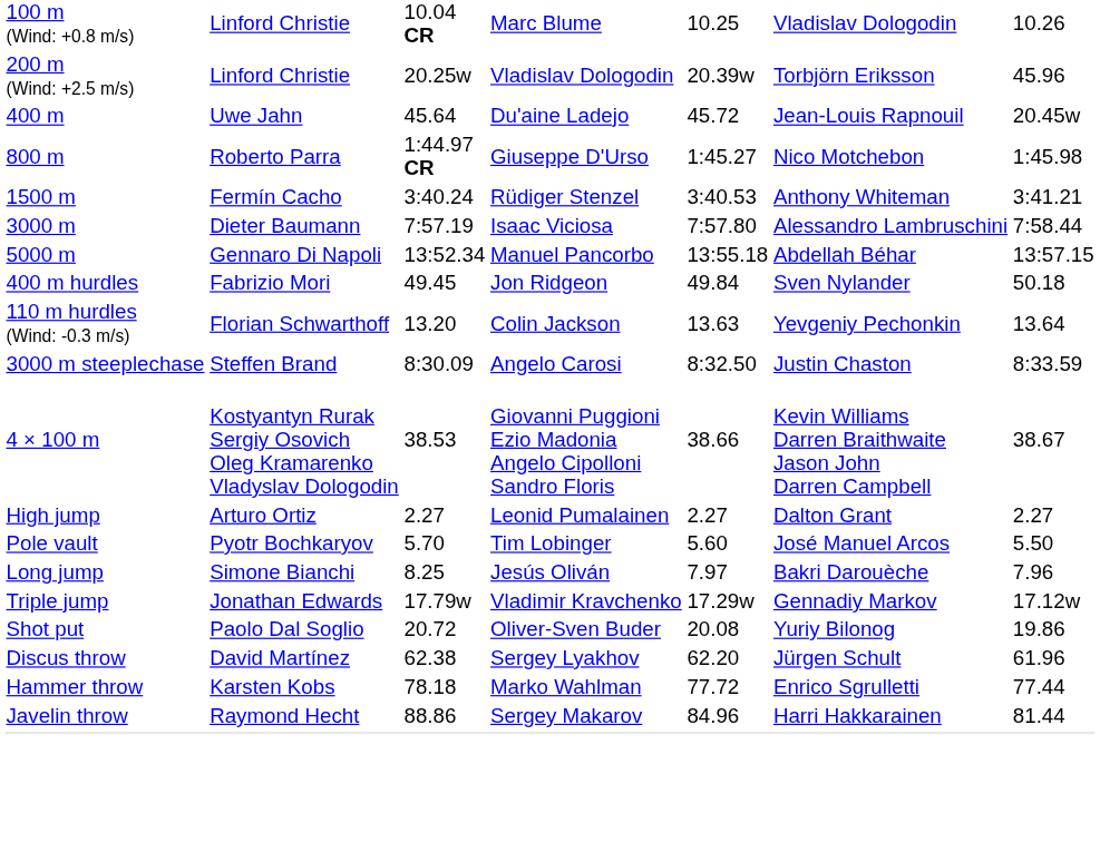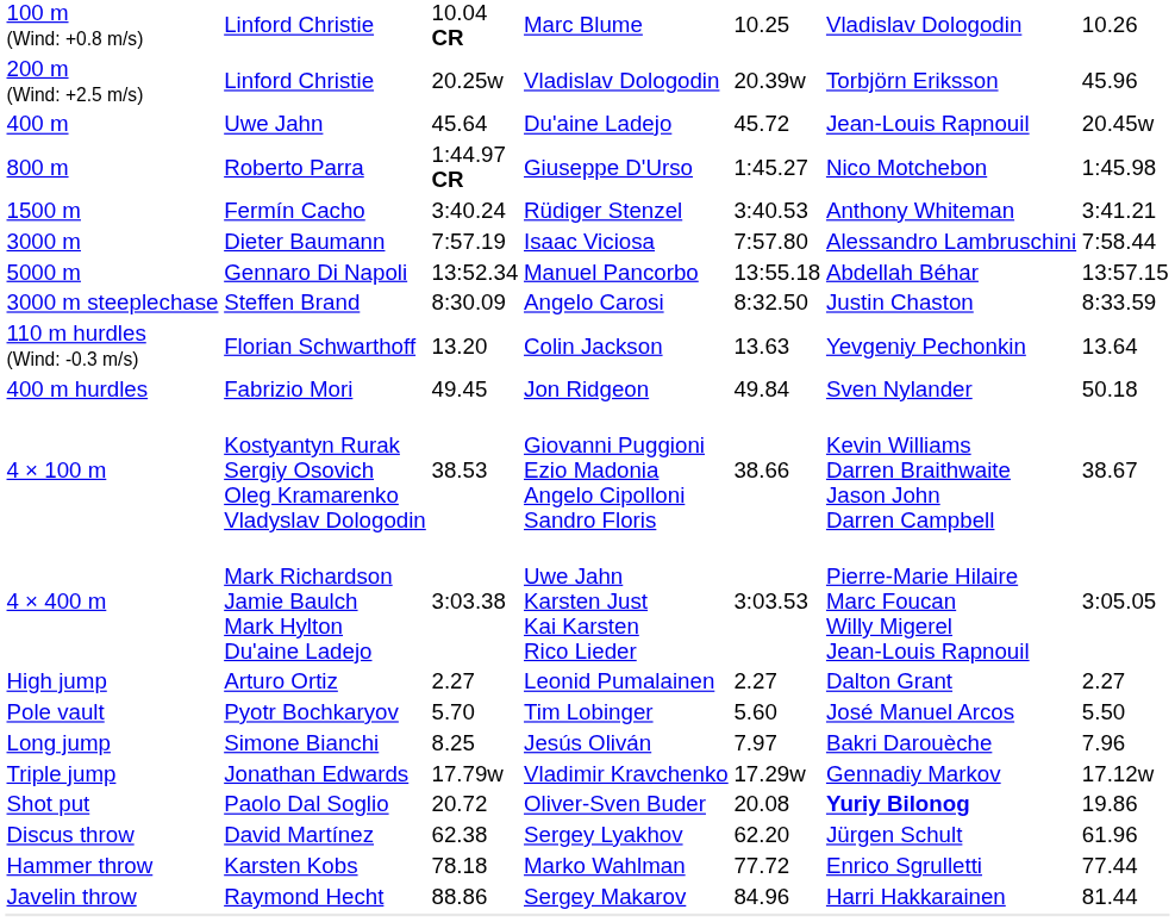 <table>
 <tr>
 <td><a href='#'>100 m</a><br><small>(Wind: +0.8 m/s)</small></td>
 <td><a href='#'>Linford Christie</a><br></td>
 <td>10.04<br><strong>CR</strong></td>
 <td><a href='#'>Marc Blume</a><br></td>
 <td>10.25</td>
 <td><a href='#'>Vladislav Dologodin</a><br></td>
 <td>10.26</td>
 </tr>
 <tr>
 <td><a href='#'>200 m</a><br><small>(Wind: +2.5 m/s)</small></td>
 <td><a href='#'>Linford Christie</a><br></td>
 <td>20.25w</td>
 <td><a href='#'>Vladislav Dologodin</a><br></td>
 <td>20.39w</td>
 <td><a href='#'>Torbjörn Eriksson</a><br></td>
 <td>45.96</td>
 </tr>
 <tr>
 <td><a href='#'>400 m</a></td>
 <td><a href='#'>Uwe Jahn</a><br></td>
 <td>45.64</td>
 <td><a href='#'>Du'aine Ladejo</a><br></td>
 <td>45.72</td>
 <td><a href='#'>Jean-Louis Rapnouil</a><br></td>
 <td>20.45w</td>
 </tr>
 <tr>
 <td><a href='#'>800 m</a></td>
 <td><a href='#'>Roberto Parra</a><br></td>
 <td>1:44.97<br><strong>CR</strong></td>
 <td><a href='#'>Giuseppe D'Urso</a><br></td>
 <td>1:45.27</td>
 <td><a href='#'>Nico Motchebon</a><br></td>
 <td>1:45.98</td>
 </tr>
 <tr>
 <td><a href='#'>1500 m</a></td>
 <td><a href='#'>Fermín Cacho</a><br></td>
 <td>3:40.24</td>
 <td><a href='#'>Rüdiger Stenzel</a><br></td>
 <td>3:40.53</td>
 <td><a href='#'>Anthony Whiteman</a><br></td>
 <td>3:41.21</td>
 </tr>
 <tr>
 <td><a href='#'>3000 m</a></td>
 <td><a href='#'>Dieter Baumann</a><br></td>
 <td>7:57.19</td>
 <td><a href='#'>Isaac Viciosa</a><br></td>
 <td>7:57.80</td>
 <td><a href='#'>Alessandro Lambruschini</a><br></td>
 <td>7:58.44</td>
 </tr>
 <tr>
 <td><a href='#'>5000 m</a></td>
 <td><a href='#'>Gennaro Di Napoli</a><br></td>
 <td>13:52.34</td>
 <td><a href='#'>Manuel Pancorbo</a><br></td>
 <td>13:55.18</td>
 <td><a href='#'>Abdellah Béhar</a><br></td>
 <td>13:57.15</td>
 </tr>
 <tr>
-<td><a href='#'>400 m hurdles</a></td>
-<td><a href='#'>Fabrizio Mori</a><br></td>
-<td>49.45</td>
-<td><a href='#'>Jon Ridgeon</a><br></td>
-<td>49.84</td>
-<td><a href='#'>Sven Nylander</a><br></td>
-<td>50.18</td>
+<td><a href='#'>3000 m steeplechase</a></td>
+<td><a href='#'>Steffen Brand</a><br></td>
+<td>8:30.09</td>
+<td><a href='#'>Angelo Carosi</a><br></td>
+<td>8:32.50</td>
+<td><a href='#'>Justin Chaston</a><br></td>
+<td>8:33.59</td>
 </tr>
 <tr>
 <td><a href='#'>110 m hurdles</a><br><small>(Wind: -0.3 m/s)</small></td>
 <td><a href='#'>Florian Schwarthoff</a><br></td>
 <td>13.20</td>
 <td><a href='#'>Colin Jackson</a><br></td>
 <td>13.63</td>
 <td><a href='#'>Yevgeniy Pechonkin</a><br></td>
 <td>13.64</td>
 </tr>
 <tr>
-<td><a href='#'>3000 m steeplechase</a></td>
-<td><a href='#'>Steffen Brand</a><br></td>
-<td>8:30.09</td>
-<td><a href='#'>Angelo Carosi</a><br></td>
-<td>8:32.50</td>
-<td><a href='#'>Justin Chaston</a><br></td>
-<td>8:33.59</td>
+<td><a href='#'>400 m hurdles</a></td>
+<td><a href='#'>Fabrizio Mori</a><br></td>
+<td>49.45</td>
+<td><a href='#'>Jon Ridgeon</a><br></td>
+<td>49.84</td>
+<td><a href='#'>Sven Nylander</a><br></td>
+<td>50.18</td>
 </tr>
 <tr>
 <td><a href='#'>4 × 100 m</a></td>
 <td><br><a href='#'>Kostyantyn Rurak</a><br><a href='#'>Sergiy Osovich</a><br><a href='#'>Oleg Kramarenko</a><br><a href='#'>Vladyslav Dologodin</a></td>
 <td>38.53</td>
 <td><br><a href='#'>Giovanni Puggioni</a><br><a href='#'>Ezio Madonia</a><br><a href='#'>Angelo Cipolloni</a><br><a href='#'>Sandro Floris</a></td>
 <td>38.66</td>
 <td><br><a href='#'>Kevin Williams</a><br><a href='#'>Darren Braithwaite</a><br><a href='#'>Jason John</a><br><a href='#'>Darren Campbell</a></td>
 <td>38.67</td>
+</tr>
+<tr>
+<td><a href='#'>4 × 400 m</a></td>
+<td><br><a href='#'>Mark Richardson</a><br><a href='#'>Jamie Baulch</a><br><a href='#'>Mark Hylton</a><br><a href='#'>Du'aine Ladejo</a></td>
+<td>3:03.38</td>
+<td><br><a href='#'>Uwe Jahn</a><br><a href='#'>Karsten Just</a><br><a href='#'>Kai Karsten</a><br><a href='#'>Rico Lieder</a></td>
+<td>3:03.53</td>
+<td><br><a href='#'>Pierre-Marie Hilaire</a><br><a href='#'>Marc Foucan</a><br><a href='#'>Willy Migerel</a><br><a href='#'>Jean-Louis Rapnouil</a></td>
+<td>3:05.05</td>
 </tr>
 <tr>
 <td><a href='#'>High jump</a></td>
 <td><a href='#'>Arturo Ortiz</a><br></td>
 <td>2.27</td>
 <td><a href='#'>Leonid Pumalainen</a><br></td>
 <td>2.27</td>
 <td><a href='#'>Dalton Grant</a><br></td>
 <td>2.27</td>
 </tr>
 <tr>
 <td><a href='#'>Pole vault</a></td>
 <td><a href='#'>Pyotr Bochkaryov</a><br></td>
 <td>5.70</td>
 <td><a href='#'>Tim Lobinger</a><br></td>
 <td>5.60</td>
 <td><a href='#'>José Manuel Arcos</a><br></td>
 <td>5.50</td>
 </tr>
 <tr>
 <td><a href='#'>Long jump</a></td>
 <td><a href='#'>Simone Bianchi</a><br></td>
 <td>8.25</td>
 <td><a href='#'>Jesús Oliván</a><br></td>
 <td>7.97</td>
 <td><a href='#'>Bakri Darouèche</a><br></td>
 <td>7.96</td>
 </tr>
 <tr>
 <td><a href='#'>Triple jump</a></td>
 <td><a href='#'>Jonathan Edwards</a><br></td>
 <td>17.79w</td>
 <td><a href='#'>Vladimir Kravchenko</a><br></td>
 <td>17.29w</td>
 <td><a href='#'>Gennadiy Markov</a><br></td>
 <td>17.12w</td>
 </tr>
 <tr>
 <td><a href='#'>Shot put</a></td>
 <td><a href='#'>Paolo Dal Soglio</a><br></td>
 <td>20.72</td>
 <td><a href='#'>Oliver-Sven Buder</a><br></td>
 <td>20.08</td>
-<td><a href='#'>Yuriy Bilonog</a><br></td>
+<td><strong><a href='#'>Yuriy Bilonog</a><br></strong></td>
 <td>19.86</td>
 </tr>
 <tr>
 <td><a href='#'>Discus throw</a></td>
 <td><a href='#'>David Martínez</a><br></td>
 <td>62.38</td>
 <td><a href='#'>Sergey Lyakhov</a><br></td>
 <td>62.20</td>
 <td><a href='#'>Jürgen Schult</a><br></td>
 <td>61.96</td>
 </tr>
 <tr>
 <td><a href='#'>Hammer throw</a></td>
 <td><a href='#'>Karsten Kobs</a><br></td>
 <td>78.18</td>
 <td><a href='#'>Marko Wahlman</a><br></td>
 <td>77.72</td>
 <td><a href='#'>Enrico Sgrulletti</a><br></td>
 <td>77.44</td>
 </tr>
 <tr>
 <td><a href='#'>Javelin throw</a></td>
 <td><a href='#'>Raymond Hecht</a><br></td>
 <td>88.86</td>
 <td><a href='#'>Sergey Makarov</a><br></td>
 <td>84.96</td>
 <td><a href='#'>Harri Hakkarainen</a><br></td>
 <td>81.44</td>
 </tr>
 <tr style="background:#e8e8e8;">
 <td colspan=7></td>
 </tr>
 </table>
